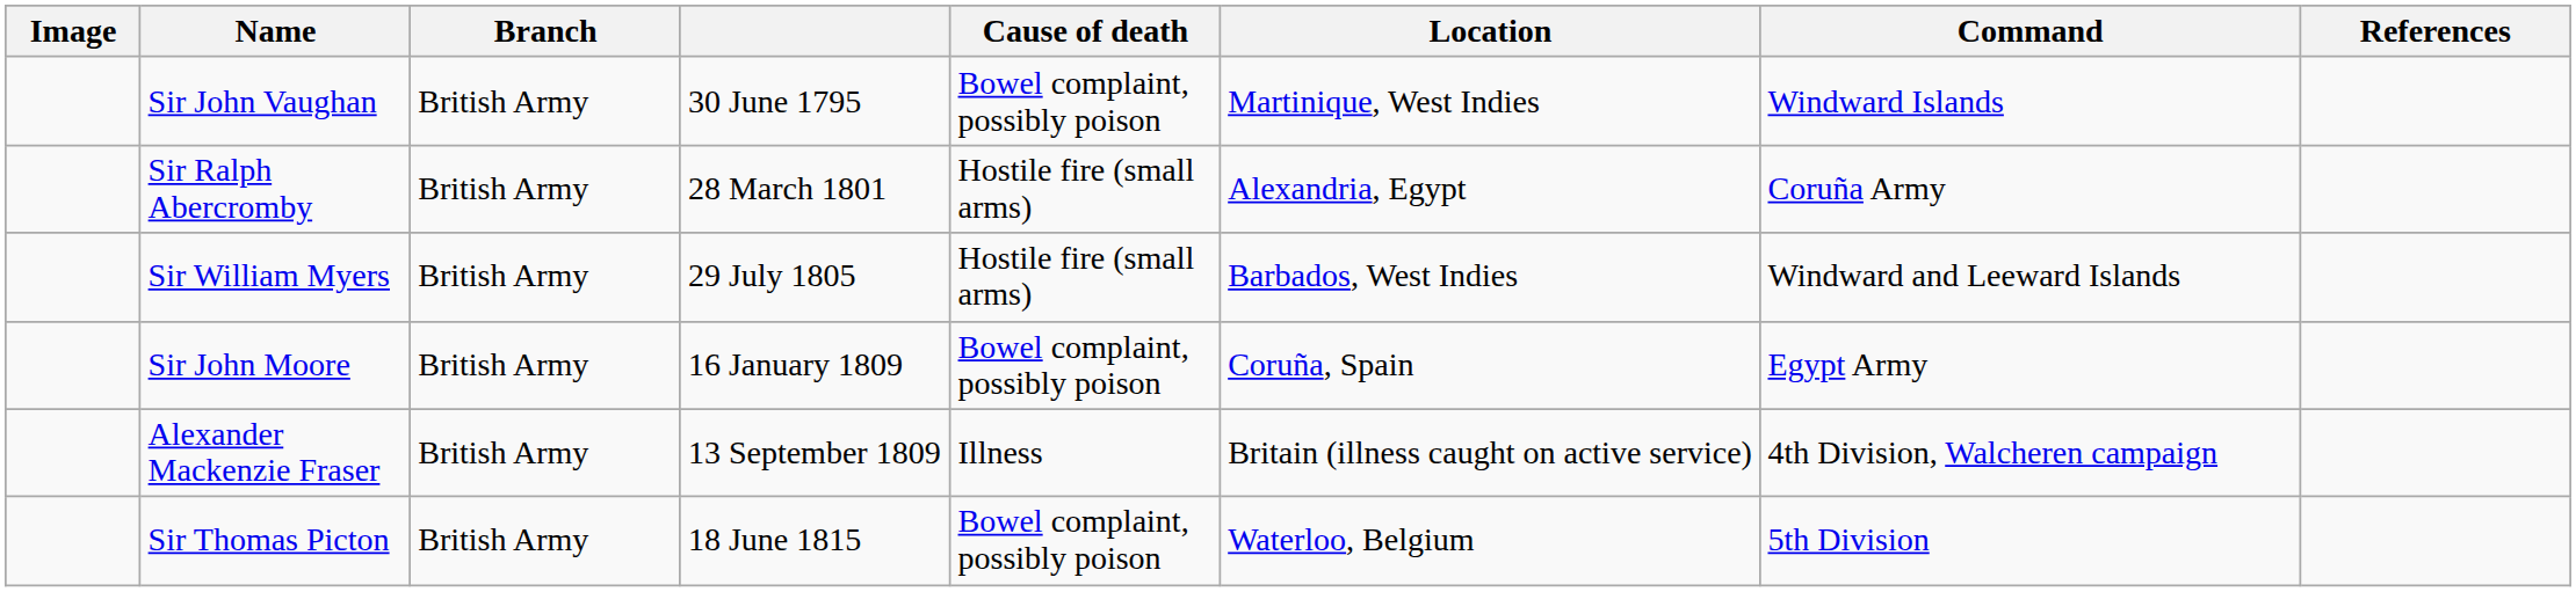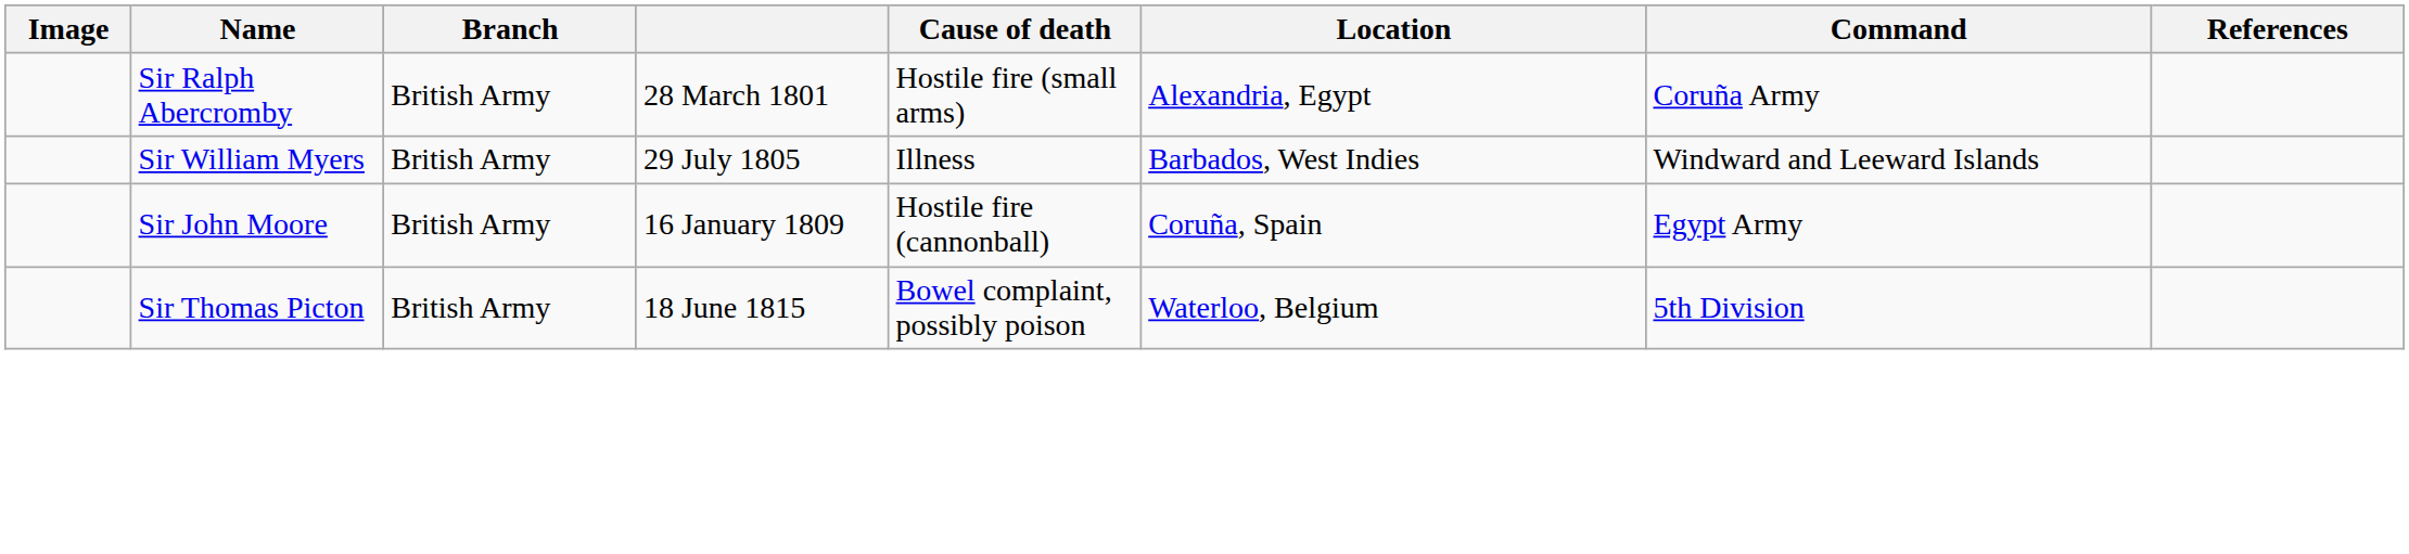 <table class="wikitable"width=100%>
 <tr>
 <th style="width: 5%">Image</th>
 <th style="width: 10%">Name</th>
 <th style="width: 10%">Branch</th>
 <th style="width: 10%"></th>
 <th style="width: 10%">Cause of death</th>
 <th style="width: 20%">Location</th>
 <th style="width: 20%">Command</th>
 <th style="width: 10%">References</th>
-</tr>
-<tr>
-<td></td>
-<td><a href='#'>Sir John Vaughan</a></td>
-<td>British Army</td>
-<td>30 June 1795</td>
-<td><a href='#'>Bowel</a> complaint, possibly poison</td>
-<td><a href='#'>Martinique</a>, West Indies</td>
-<td><a href='#'>Windward Islands</a></td>
-<td></td>
 </tr>
 <tr>
 <td></td>
 <td><a href='#'>Sir Ralph Abercromby</a></td>
 <td>British Army</td>
 <td>28 March 1801</td>
 <td>Hostile fire (small arms)</td>
 <td><a href='#'>Alexandria</a>, Egypt</td>
 <td><a href='#'>Coruña</a> Army</td>
 <td></td>
 </tr>
 <tr>
 <td></td>
 <td><a href='#'>Sir William Myers</a></td>
 <td>British Army</td>
 <td>29 July 1805</td>
-<td>Hostile fire (small arms)</td>
+<td>Illness</td>
 <td><a href='#'>Barbados</a>, West Indies</td>
 <td>Windward and Leeward Islands</td>
 <td></td>
 </tr>
 <tr>
 <td></td>
 <td><a href='#'>Sir John Moore</a></td>
 <td>British Army</td>
 <td>16 January 1809</td>
-<td><a href='#'>Bowel</a> complaint, possibly poison</td>
+<td>Hostile fire (cannonball)</td>
 <td><a href='#'>Coruña</a>, Spain</td>
 <td><a href='#'>Egypt</a> Army</td>
-<td></td>
-</tr>
-<tr>
-<td></td>
-<td><a href='#'>Alexander Mackenzie Fraser</a></td>
-<td>British Army</td>
-<td>13 September 1809</td>
-<td>Illness</td>
-<td>Britain (illness caught on active service)</td>
-<td>4th Division, <a href='#'>Walcheren campaign</a></td>
 <td></td>
 </tr>
 <tr>
 <td></td>
 <td><a href='#'>Sir Thomas Picton</a></td>
 <td>British Army</td>
 <td>18 June 1815</td>
 <td><a href='#'>Bowel</a> complaint, possibly poison</td>
 <td><a href='#'>Waterloo</a>, Belgium</td>
 <td><a href='#'>5th Division</a></td>
 <td></td>
 </tr>
 </table>
